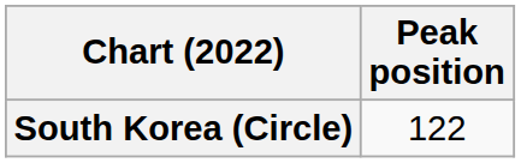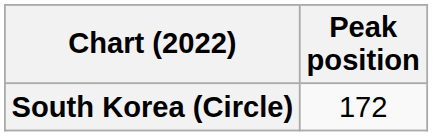 <table class="wikitable plainrowheaders" style="text-align:center">
 <tr>
 <th scope="col">Chart (2022)</th>
 <th scope="col">Peak<br>position</th>
 </tr>
 <tr>
 <th scope="row">South Korea (Circle)</th>
-<td>122</td>
+<td>172</td>
 </tr>
 </table>
